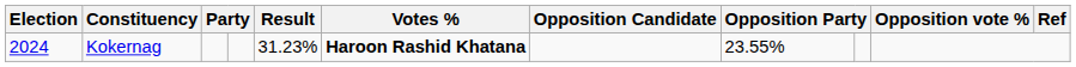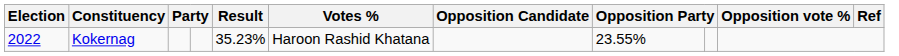 <table class="wikitable sortable">
 <tr>
 <th>Election</th>
 <th>Constituency</th>
 <th colspan="2">Party</th>
 <th>Result</th>
 <th>Votes %</th>
 <th>Opposition Candidate</th>
 <th colspan="2">Opposition Party</th>
 <th>Opposition vote %</th>
 <th>Ref</th>
 </tr>
 <tr>
-<td><a href='#'>2024</a></td>
+<td><a href='#'>2022</a></td>
 <td><a href='#'>Kokernag</a></td>
 <td></td>
 <td></td>
-<td>31.23%</td>
-<td><strong>Haroon Rashid Khatana</strong></td>
+<td>35.23%</td>
+<td>Haroon Rashid Khatana</td>
 <td></td>
 <td>23.55%</td>
 <td></td>
 </tr>
 </table>
